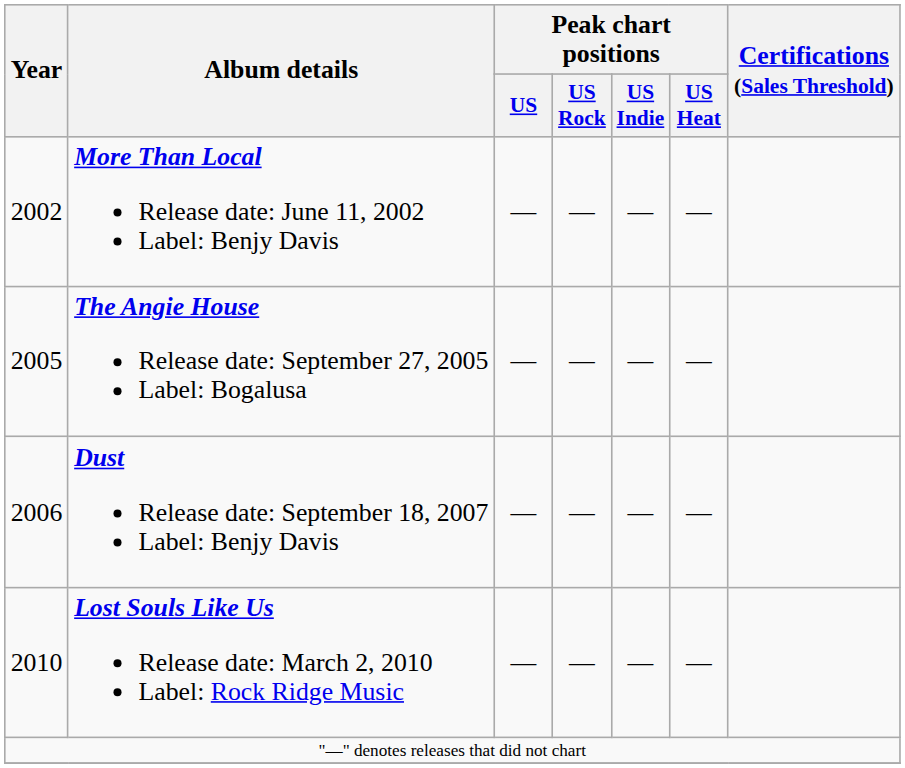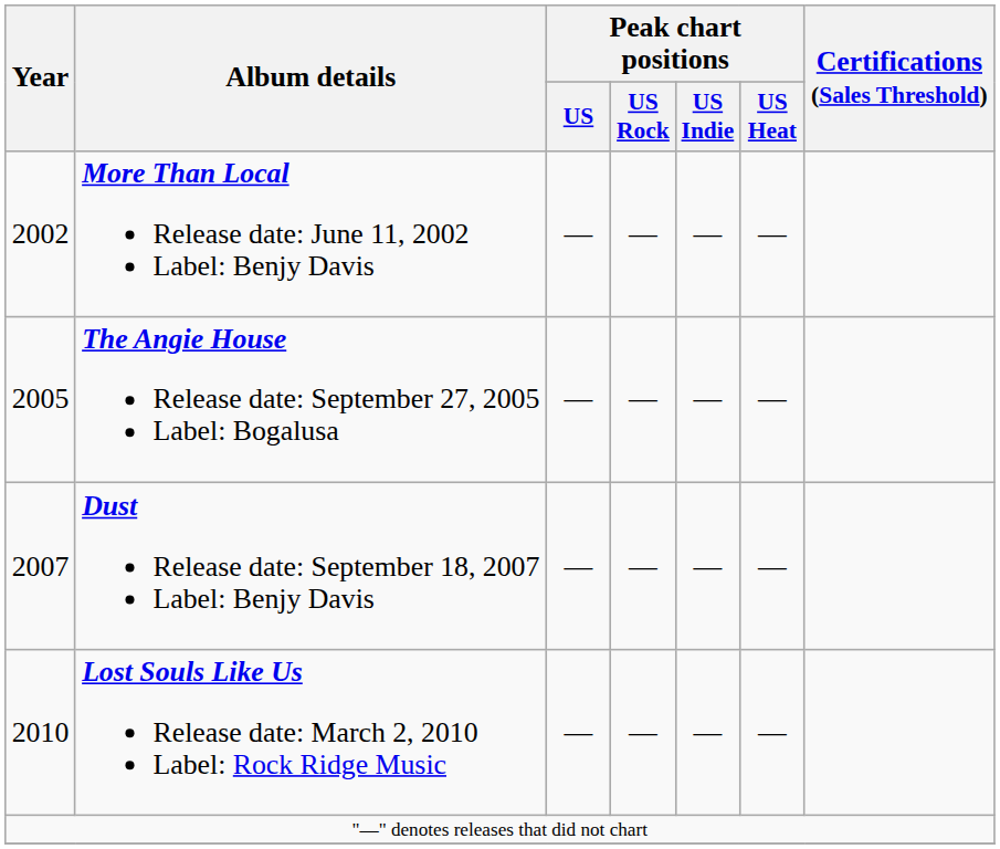 <table class="wikitable" style="text-align:center;">
 <tr>
 <th rowspan="2">Year</th>
 <th rowspan="2">Album details</th>
 <th colspan="4">Peak chart positions</th>
 <th rowspan="2"><a href='#'>Certifications</a><br><small>(<a href='#'>Sales Threshold</a>)</small></th>
 </tr>
 <tr style="font-size:smaller;">
 <th width="30"><a href='#'>US</a></th>
 <th width="30"><a href='#'>US Rock</a></th>
 <th width="30"><a href='#'>US Indie</a></th>
 <th width="30"><a href='#'>US Heat</a></th>
 </tr>
 <tr>
 <td>2002</td>
 <td align="left"><strong><em><a href='#'>More Than Local</a></em></strong><br><ul><li>Release date: June 11, 2002</li><li>Label: Benjy Davis</li></ul></td>
 <td>—</td>
 <td>—</td>
 <td>—</td>
 <td>—</td>
 <td></td>
 </tr>
 <tr>
 <td>2005</td>
 <td align="left"><strong><em><a href='#'>The Angie House</a></em></strong><br><ul><li>Release date: September 27, 2005</li><li>Label: Bogalusa</li></ul></td>
 <td>—</td>
 <td>—</td>
 <td>—</td>
 <td>—</td>
 <td></td>
 </tr>
 <tr>
-<td>2006</td>
+<td>2007</td>
 <td align="left"><strong><em><a href='#'>Dust</a></em></strong><br><ul><li>Release date: September 18, 2007</li><li>Label: Benjy Davis</li></ul></td>
 <td>—</td>
 <td>—</td>
 <td>—</td>
 <td>—</td>
 <td></td>
 </tr>
 <tr>
 <td>2010</td>
 <td align="left"><strong><em><a href='#'>Lost Souls Like Us</a></em></strong><br><ul><li>Release date: March 2, 2010</li><li>Label: <a href='#'>Rock Ridge Music</a></li></ul></td>
 <td>—</td>
 <td>—</td>
 <td>—</td>
 <td>—</td>
 <td></td>
 </tr>
 <tr>
 <td colspan="10" style="font-size:8pt">"—" denotes releases that did not chart</td>
 </tr>
 <tr>
 </tr>
 </table>
